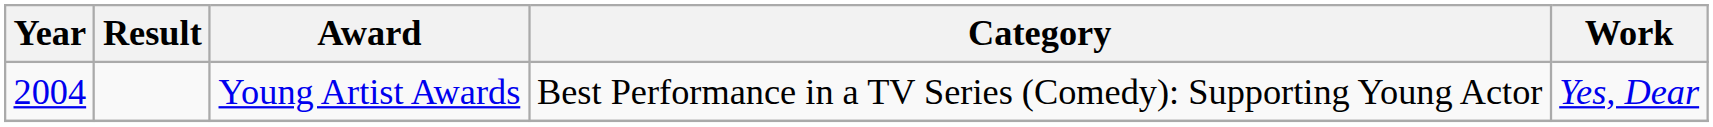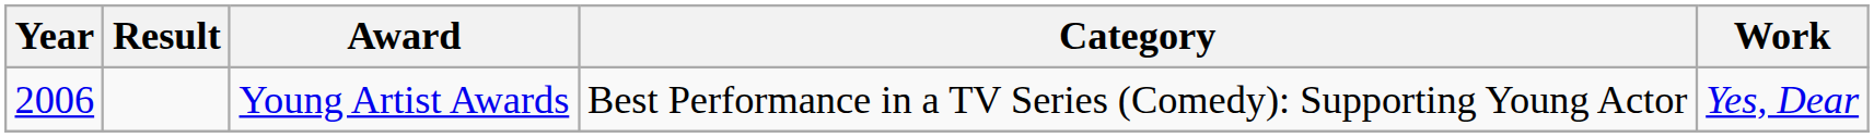 <table class="wikitable">
 <tr>
 <th>Year</th>
 <th>Result</th>
 <th>Award</th>
 <th>Category</th>
 <th>Work</th>
 </tr>
 <tr>
-<td><a href='#'>2004</a></td>
+<td><a href='#'>2006</a></td>
 <td></td>
 <td><a href='#'>Young Artist Awards</a></td>
 <td>Best Performance in a TV Series (Comedy): Supporting Young Actor</td>
 <td><em><a href='#'>Yes, Dear</a></em></td>
 </tr>
 <tr>
 </tr>
 </table>
